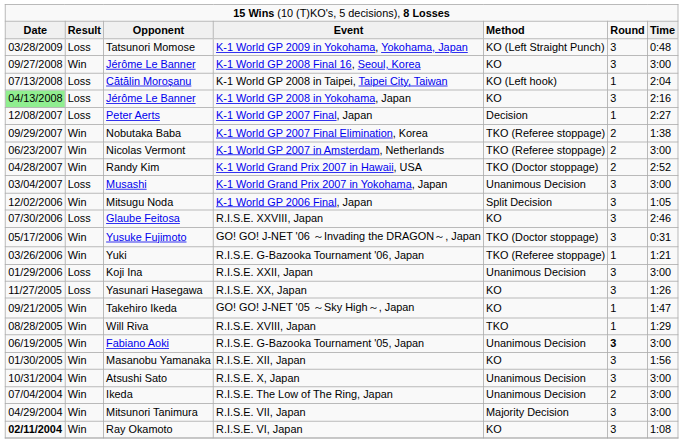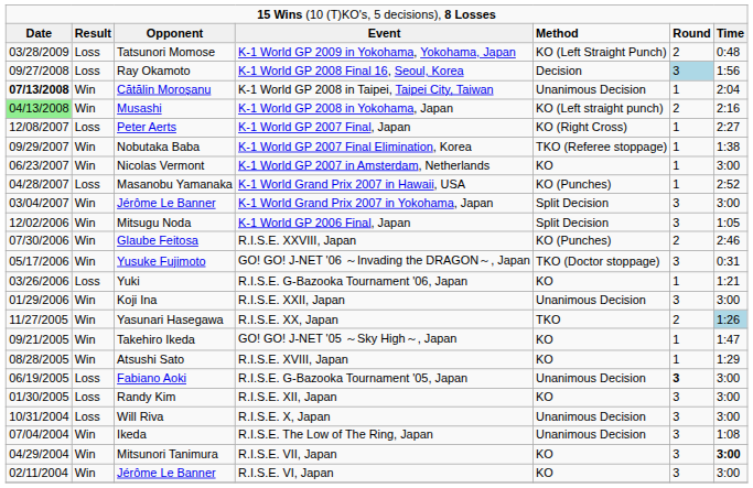 <table class="wikitable" style="margin:0.5em auto; font-size:85%">
 <tr>
 <td style="text-align: center" colspan=8><strong>15 Wins</strong> (10 (T)KO's, 5 decisions), <strong>8 Losses</strong></td>
 </tr>
 <tr>
 <td align="center" style="border-style: none none solid solid; background: #f0f0f0"><strong>Date</strong></td>
 <td align="center" style="border-style: none none solid solid; background: #f0f0f0"><strong>Result</strong></td>
 <td align="center" style="border-style: none none solid solid; background: #f0f0f0"><strong>Opponent</strong></td>
 <td align="center" style="border-style: none none solid solid; background: #f0f0f0"><strong>Event</strong></td>
 <td><strong>Method</strong></td>
 <td><strong>Round</strong></td>
 <td align="center" style="border-style: none none solid solid; background: #f0f0f0"><strong>Time</strong></td>
 </tr>
 <tr>
 <td>03/28/2009</td>
 <td> Loss</td>
 <td> Tatsunori Momose</td>
 <td><a href='#'>K-1 World GP 2009 in Yokohama</a>, <a href='#'>Yokohama, Japan</a></td>
 <td>KO (Left Straight Punch)</td>
-<td>3</td>
+<td>2</td>
 <td>0:48</td>
 </tr>
 <tr>
 <td>09/27/2008</td>
-<td> Win</td>
-<td> <a href='#'>Jérôme Le Banner</a></td>
+<td> Loss</td>
+<td> Ray Okamoto</td>
 <td><a href='#'>K-1 World GP 2008 Final 16</a>, <a href='#'>Seoul, Korea</a></td>
-<td>KO</td>
-<td>3</td>
-<td>3:00</td>
+<td>Decision</td>
+<td style="background: lightblue;">3</td>
+<td>1:56</td>
 </tr>
 <tr>
-<td>07/13/2008</td>
-<td> Loss</td>
+<td><strong>07/13/2008</strong></td>
+<td> Win</td>
 <td> <a href='#'>Cătălin Moroșanu</a></td>
 <td>K-1 World GP 2008 in Taipei, <a href='#'>Taipei City, Taiwan</a></td>
-<td>KO (Left hook)</td>
+<td>Unanimous Decision</td>
 <td>1</td>
 <td>2:04</td>
 </tr>
 <tr>
 <td style="background: lightgreen;">04/13/2008</td>
-<td> Loss</td>
-<td> <a href='#'>Jérôme Le Banner</a></td>
+<td> Win</td>
+<td> <a href='#'>Musashi</a></td>
 <td><a href='#'>K-1 World GP 2008 in Yokohama</a>, Japan</td>
-<td>KO</td>
-<td>3</td>
+<td>KO (Left straight punch)</td>
+<td>2</td>
 <td>2:16</td>
 </tr>
 <tr>
 <td>12/08/2007</td>
 <td> Loss</td>
 <td> <a href='#'>Peter Aerts</a></td>
 <td><a href='#'>K-1 World GP 2007 Final</a>, Japan</td>
-<td>Decision</td>
+<td>KO (Right Cross)</td>
 <td>1</td>
 <td>2:27</td>
 </tr>
 <tr>
 <td>09/29/2007</td>
 <td> Win</td>
 <td> Nobutaka Baba</td>
 <td><a href='#'>K-1 World GP 2007 Final Elimination</a>, Korea</td>
 <td>TKO (Referee stoppage)</td>
-<td>2</td>
+<td>1</td>
 <td>1:38</td>
 </tr>
 <tr>
 <td>06/23/2007</td>
 <td> Win</td>
 <td> Nicolas Vermont</td>
 <td><a href='#'>K-1 World GP 2007 in Amsterdam</a>, Netherlands</td>
-<td>TKO (Referee stoppage)</td>
-<td>2</td>
+<td>KO</td>
+<td>1</td>
 <td>3:00</td>
 </tr>
 <tr>
 <td>04/28/2007</td>
-<td> Win</td>
-<td> Randy Kim</td>
+<td> Loss</td>
+<td> Masanobu Yamanaka</td>
 <td><a href='#'>K-1 World Grand Prix 2007 in Hawaii</a>, USA</td>
-<td>TKO (Doctor stoppage)</td>
-<td>2</td>
+<td>KO (Punches)</td>
+<td>1</td>
 <td>2:52</td>
 </tr>
 <tr>
 <td>03/04/2007</td>
-<td> Loss</td>
-<td> <a href='#'>Musashi</a></td>
+<td> Win</td>
+<td> <a href='#'>Jérôme Le Banner</a></td>
 <td><a href='#'>K-1 World Grand Prix 2007 in Yokohama</a>, Japan</td>
-<td>Unanimous Decision</td>
+<td>Split Decision</td>
 <td>3</td>
 <td>3:00</td>
 </tr>
 <tr>
 <td>12/02/2006</td>
 <td> Win</td>
 <td> Mitsugu Noda</td>
 <td><a href='#'>K-1 World GP 2006 Final</a>, Japan</td>
 <td>Split Decision</td>
 <td>3</td>
 <td>1:05</td>
 </tr>
 <tr>
 <td>07/30/2006</td>
-<td> Loss</td>
+<td> Win</td>
 <td> <a href='#'>Glaube Feitosa</a></td>
 <td>R.I.S.E. XXVIII, Japan</td>
-<td>KO</td>
-<td>3</td>
+<td>KO (Punches)</td>
+<td>2</td>
 <td>2:46</td>
 </tr>
 <tr>
 <td>05/17/2006</td>
 <td> Win</td>
 <td> <a href='#'>Yusuke Fujimoto</a></td>
 <td>GO! GO! J-NET '06 ～Invading the DRAGON～, Japan</td>
 <td>TKO (Doctor stoppage)</td>
 <td>3</td>
 <td>0:31</td>
 </tr>
 <tr>
 <td>03/26/2006</td>
-<td> Win</td>
+<td> Loss</td>
 <td> Yuki</td>
 <td>R.I.S.E. G-Bazooka Tournament '06, Japan</td>
-<td>TKO (Referee stoppage)</td>
+<td>KO</td>
 <td>1</td>
 <td>1:21</td>
 </tr>
 <tr>
 <td>01/29/2006</td>
-<td> Loss</td>
+<td> Win</td>
 <td> Koji Ina</td>
 <td>R.I.S.E. XXII, Japan</td>
 <td>Unanimous Decision</td>
 <td>3</td>
 <td>3:00</td>
 </tr>
 <tr>
 <td>11/27/2005</td>
-<td> Loss</td>
+<td> Win</td>
 <td> Yasunari Hasegawa</td>
 <td>R.I.S.E. XX, Japan</td>
-<td>KO</td>
-<td>3</td>
-<td>1:26</td>
+<td>TKO</td>
+<td>2</td>
+<td style="background: lightblue;">1:26</td>
 </tr>
 <tr>
 <td>09/21/2005</td>
 <td> Win</td>
 <td> Takehiro Ikeda</td>
 <td>GO! GO! J-NET '05 ～Sky High～, Japan</td>
 <td>KO</td>
 <td>1</td>
 <td>1:47</td>
 </tr>
 <tr>
 <td>08/28/2005</td>
 <td> Win</td>
-<td> Will Riva</td>
+<td> Atsushi Sato</td>
 <td>R.I.S.E. XVIII, Japan</td>
-<td>TKO</td>
+<td>KO</td>
 <td>1</td>
 <td>1:29</td>
 </tr>
 <tr>
 <td>06/19/2005</td>
-<td> Win</td>
+<td> Loss</td>
 <td> <a href='#'>Fabiano Aoki</a></td>
 <td>R.I.S.E. G-Bazooka Tournament '05, Japan</td>
 <td>Unanimous Decision</td>
 <td><strong>3</strong></td>
 <td>3:00</td>
 </tr>
 <tr>
 <td>01/30/2005</td>
-<td> Win</td>
-<td> Masanobu Yamanaka</td>
+<td> Loss</td>
+<td> Randy Kim</td>
 <td>R.I.S.E. XII, Japan</td>
 <td>KO</td>
 <td>3</td>
-<td>1:56</td>
+<td>3:00</td>
 </tr>
 <tr>
 <td>10/31/2004</td>
-<td> Win</td>
-<td> Atsushi Sato</td>
+<td> Loss</td>
+<td> Will Riva</td>
 <td>R.I.S.E. X, Japan</td>
 <td>Unanimous Decision</td>
 <td>3</td>
 <td>3:00</td>
 </tr>
 <tr>
 <td>07/04/2004</td>
 <td> Win</td>
 <td> Ikeda</td>
 <td>R.I.S.E. The Low of The Ring, Japan</td>
 <td>Unanimous Decision</td>
-<td>2</td>
-<td>3:00</td>
+<td>3</td>
+<td>1:08</td>
 </tr>
 <tr>
 <td>04/29/2004</td>
 <td> Win</td>
 <td> Mitsunori Tanimura</td>
 <td>R.I.S.E. VII, Japan</td>
-<td>Majority Decision</td>
+<td>KO</td>
+<td>3</td>
+<td><strong>3:00</strong></td>
+</tr>
+<tr>
+<td>02/11/2004</td>
+<td> Win</td>
+<td> <a href='#'>Jérôme Le Banner</a></td>
+<td>R.I.S.E. VI, Japan</td>
+<td>KO</td>
 <td>3</td>
 <td>3:00</td>
 </tr>
 <tr>
-<td><strong>02/11/2004</strong></td>
-<td> Win</td>
-<td> Ray Okamoto</td>
-<td>R.I.S.E. VI, Japan</td>
-<td>KO</td>
-<td>3</td>
-<td>1:08</td>
-</tr>
-<tr>
 </tr>
 </table>
